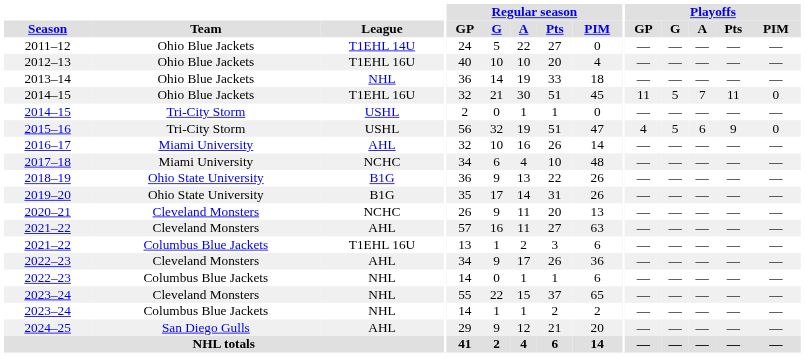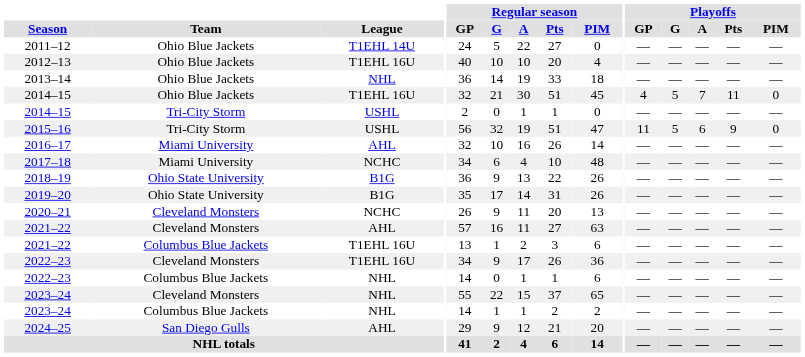 <table border="0" cellpadding="1" cellspacing="0" style="text-align:center; width:60em">
 <tr bgcolor="#e0e0e0">
 <th colspan="3" bgcolor="#ffffff"></th>
 <th rowspan="100" bgcolor="#ffffff"></th>
 <th colspan="5"><a href='#'>Regular season</a></th>
 <th rowspan="100" bgcolor="#ffffff"></th>
 <th colspan="5"><a href='#'>Playoffs</a></th>
 </tr>
 <tr bgcolor="#e0e0e0">
 <th><a href='#'>Season</a></th>
 <th>Team</th>
 <th>League</th>
 <th>GP</th>
 <th><a href='#'>G</a></th>
 <th><a href='#'>A</a></th>
 <th><a href='#'>Pts</a></th>
 <th><a href='#'>PIM</a></th>
 <th>GP</th>
 <th>G</th>
 <th>A</th>
 <th>Pts</th>
 <th>PIM</th>
 </tr>
 <tr>
 <td>2011–12</td>
 <td>Ohio Blue Jackets</td>
 <td><a href='#'>T1EHL 14U</a></td>
 <td>24</td>
 <td>5</td>
 <td>22</td>
 <td>27</td>
 <td>0</td>
 <td>—</td>
 <td>—</td>
 <td>—</td>
 <td>—</td>
 <td>—</td>
 </tr>
 <tr bgcolor="#f0f0f0">
 <td>2012–13</td>
 <td>Ohio Blue Jackets</td>
 <td>T1EHL 16U</td>
 <td>40</td>
 <td>10</td>
 <td>10</td>
 <td>20</td>
 <td>4</td>
 <td>—</td>
 <td>—</td>
 <td>—</td>
 <td>—</td>
 <td>—</td>
 </tr>
 <tr>
 <td>2013–14</td>
 <td>Ohio Blue Jackets</td>
 <td><a href='#'>NHL</a></td>
 <td>36</td>
 <td>14</td>
 <td>19</td>
 <td>33</td>
 <td>18</td>
 <td>—</td>
 <td>—</td>
 <td>—</td>
 <td>—</td>
 <td>—</td>
 </tr>
 <tr bgcolor="#f0f0f0">
 <td>2014–15</td>
 <td>Ohio Blue Jackets</td>
 <td>T1EHL 16U</td>
 <td>32</td>
 <td>21</td>
 <td>30</td>
 <td>51</td>
 <td>45</td>
-<td>11</td>
+<td>4</td>
 <td>5</td>
 <td>7</td>
 <td>11</td>
 <td>0</td>
 </tr>
 <tr>
 <td><a href='#'>2014–15</a></td>
 <td><a href='#'>Tri-City Storm</a></td>
 <td><a href='#'>USHL</a></td>
 <td>2</td>
 <td>0</td>
 <td>1</td>
 <td>1</td>
 <td>0</td>
 <td>—</td>
 <td>—</td>
 <td>—</td>
 <td>—</td>
 <td>—</td>
 </tr>
 <tr bgcolor="#f0f0f0">
 <td><a href='#'>2015–16</a></td>
 <td>Tri-City Storm</td>
 <td>USHL</td>
 <td>56</td>
 <td>32</td>
 <td>19</td>
 <td>51</td>
 <td>47</td>
-<td>4</td>
+<td>11</td>
 <td>5</td>
 <td>6</td>
 <td>9</td>
 <td>0</td>
 </tr>
 <tr>
 <td><a href='#'>2016–17</a></td>
 <td><a href='#'>Miami University</a></td>
 <td><a href='#'>AHL</a></td>
 <td>32</td>
 <td>10</td>
 <td>16</td>
 <td>26</td>
 <td>14</td>
 <td>—</td>
 <td>—</td>
 <td>—</td>
 <td>—</td>
 <td>—</td>
 </tr>
 <tr bgcolor="#f0f0f0">
 <td><a href='#'>2017–18</a></td>
 <td>Miami University</td>
 <td>NCHC</td>
 <td>34</td>
 <td>6</td>
 <td>4</td>
 <td>10</td>
 <td>48</td>
 <td>—</td>
 <td>—</td>
 <td>—</td>
 <td>—</td>
 <td>—</td>
 </tr>
 <tr>
 <td><a href='#'>2018–19</a></td>
 <td><a href='#'>Ohio State University</a></td>
 <td><a href='#'>B1G</a></td>
 <td>36</td>
 <td>9</td>
 <td>13</td>
 <td>22</td>
 <td>26</td>
 <td>—</td>
 <td>—</td>
 <td>—</td>
 <td>—</td>
 <td>—</td>
 </tr>
 <tr bgcolor="#f0f0f0">
 <td><a href='#'>2019–20</a></td>
 <td>Ohio State University</td>
 <td>B1G</td>
 <td>35</td>
 <td>17</td>
 <td>14</td>
 <td>31</td>
 <td>26</td>
 <td>—</td>
 <td>—</td>
 <td>—</td>
 <td>—</td>
 <td>—</td>
 </tr>
 <tr>
 <td><a href='#'>2020–21</a></td>
 <td><a href='#'>Cleveland Monsters</a></td>
 <td>NCHC</td>
 <td>26</td>
 <td>9</td>
 <td>11</td>
 <td>20</td>
 <td>13</td>
 <td>—</td>
 <td>—</td>
 <td>—</td>
 <td>—</td>
 <td>—</td>
 </tr>
 <tr bgcolor="#f0f0f0">
 <td><a href='#'>2021–22</a></td>
 <td>Cleveland Monsters</td>
 <td>AHL</td>
 <td>57</td>
 <td>16</td>
 <td>11</td>
 <td>27</td>
 <td>63</td>
 <td>—</td>
 <td>—</td>
 <td>—</td>
 <td>—</td>
 <td>—</td>
 </tr>
 <tr>
 <td><a href='#'>2021–22</a></td>
 <td><a href='#'>Columbus Blue Jackets</a></td>
 <td>T1EHL 16U</td>
 <td>13</td>
 <td>1</td>
 <td>2</td>
 <td>3</td>
 <td>6</td>
 <td>—</td>
 <td>—</td>
 <td>—</td>
 <td>—</td>
 <td>—</td>
 </tr>
 <tr bgcolor="#f0f0f0">
 <td><a href='#'>2022–23</a></td>
 <td>Cleveland Monsters</td>
-<td>AHL</td>
+<td>T1EHL 16U</td>
 <td>34</td>
 <td>9</td>
 <td>17</td>
 <td>26</td>
 <td>36</td>
 <td>—</td>
 <td>—</td>
 <td>—</td>
 <td>—</td>
 <td>—</td>
 </tr>
 <tr>
 <td><a href='#'>2022–23</a></td>
 <td>Columbus Blue Jackets</td>
 <td>NHL</td>
 <td>14</td>
 <td>0</td>
 <td>1</td>
 <td>1</td>
 <td>6</td>
 <td>—</td>
 <td>—</td>
 <td>—</td>
 <td>—</td>
 <td>—</td>
 </tr>
 <tr bgcolor="#f0f0f0">
 <td><a href='#'>2023–24</a></td>
 <td>Cleveland Monsters</td>
 <td>NHL</td>
 <td>55</td>
 <td>22</td>
 <td>15</td>
 <td>37</td>
 <td>65</td>
 <td>—</td>
 <td>—</td>
 <td>—</td>
 <td>—</td>
 <td>—</td>
 </tr>
 <tr>
 <td><a href='#'>2023–24</a></td>
 <td>Columbus Blue Jackets</td>
 <td>NHL</td>
 <td>14</td>
 <td>1</td>
 <td>1</td>
 <td>2</td>
 <td>2</td>
 <td>—</td>
 <td>—</td>
 <td>—</td>
 <td>—</td>
 <td>—</td>
 </tr>
 <tr bgcolor="#f0f0f0">
 <td><a href='#'>2024–25</a></td>
 <td><a href='#'>San Diego Gulls</a></td>
 <td>AHL</td>
 <td>29</td>
 <td>9</td>
 <td>12</td>
 <td>21</td>
 <td>20</td>
 <td>—</td>
 <td>—</td>
 <td>—</td>
 <td>—</td>
 <td>—</td>
 </tr>
 <tr bgcolor="#e0e0e0">
 <th colspan=3>NHL totals</th>
 <th>41</th>
 <th>2</th>
 <th>4</th>
 <th>6</th>
 <th>14</th>
 <th>—</th>
 <th>—</th>
 <th>—</th>
 <th>—</th>
 <th>—</th>
 </tr>
 </table>
